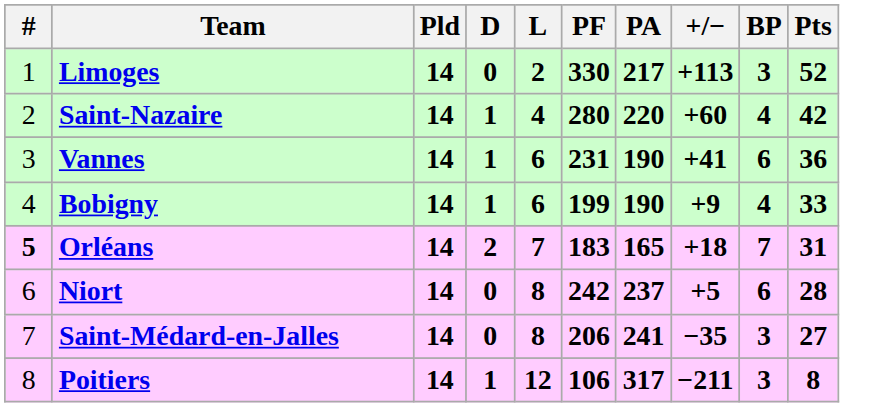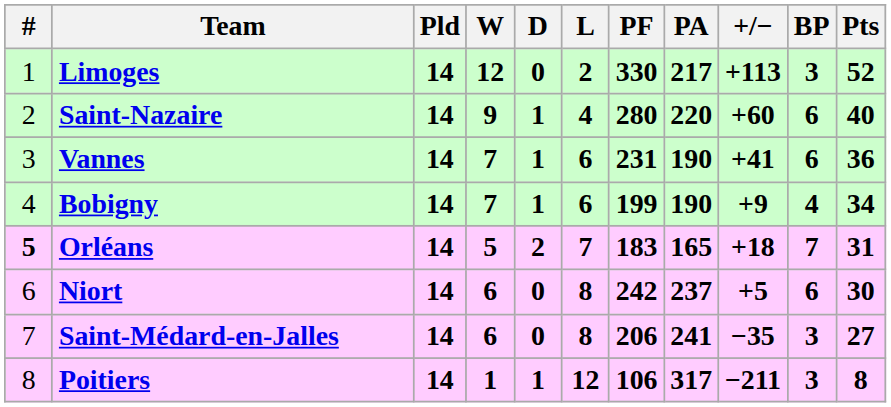 <table class="wikitable" style="text-align: center;">
 <tr>
 <th width="20">#</th>
 <th width="200">Team</th>
 <th width="20">Pld</th>
+<th width="20">W</th>
 <th width="20">D</th>
 <th width="20">L</th>
 <th width="20">PF</th>
 <th width="20">PA</th>
 <th width="25">+/−</th>
 <th width="20">BP</th>
 <th width="20">Pts</th>
 </tr>
 <tr bgcolor=#ccffcc align=center>
 <td>1</td>
 <td align=left><strong><a href='#'>Limoges</a></strong></td>
 <td><strong>14</strong></td>
+<td><strong>12</strong></td>
 <td><strong>0</strong></td>
 <td><strong>2</strong></td>
 <td><strong>330</strong></td>
 <td><strong>217</strong></td>
 <td><strong>+113</strong></td>
 <td><strong>3</strong></td>
 <td><strong>52</strong></td>
 </tr>
 <tr bgcolor=#ccffcc align=center>
 <td>2</td>
 <td align=left><strong><a href='#'>Saint-Nazaire</a></strong></td>
 <td><strong>14</strong></td>
+<td><strong>9</strong></td>
 <td><strong>1</strong></td>
 <td><strong>4</strong></td>
 <td><strong>280</strong></td>
 <td><strong>220</strong></td>
 <td><strong>+60</strong></td>
-<td><strong>4</strong></td>
-<td><strong>42</strong></td>
+<td><strong>6</strong></td>
+<td><strong>40</strong></td>
 </tr>
 <tr bgcolor=#ccffcc align=center>
 <td>3</td>
 <td align=left><strong><a href='#'>Vannes</a></strong></td>
 <td><strong>14</strong></td>
+<td><strong>7</strong></td>
 <td><strong>1</strong></td>
 <td><strong>6</strong></td>
 <td><strong>231</strong></td>
 <td><strong>190</strong></td>
 <td><strong>+41</strong></td>
 <td><strong>6</strong></td>
 <td><strong>36</strong></td>
 </tr>
 <tr bgcolor=#ccffcc align=center>
 <td>4</td>
 <td align=left><strong><a href='#'>Bobigny</a></strong></td>
 <td><strong>14</strong></td>
+<td><strong>7</strong></td>
 <td><strong>1</strong></td>
 <td><strong>6</strong></td>
 <td><strong>199</strong></td>
 <td><strong>190</strong></td>
 <td><strong>+9</strong></td>
 <td><strong>4</strong></td>
-<td><strong>33</strong></td>
+<td><strong>34</strong></td>
 </tr>
 <tr bgcolor=#ffccff align=center>
 <td><strong>5</strong></td>
 <td align=left><strong><a href='#'>Orléans</a></strong></td>
 <td><strong>14</strong></td>
+<td><strong>5</strong></td>
 <td><strong>2</strong></td>
 <td><strong>7</strong></td>
 <td><strong>183</strong></td>
 <td><strong>165</strong></td>
 <td><strong>+18</strong></td>
 <td><strong>7</strong></td>
 <td><strong>31</strong></td>
 </tr>
 <tr bgcolor=#ffccff align=center>
 <td>6</td>
 <td align=left><strong><a href='#'>Niort</a></strong></td>
 <td><strong>14</strong></td>
+<td><strong>6</strong></td>
 <td><strong>0</strong></td>
 <td><strong>8</strong></td>
 <td><strong>242</strong></td>
 <td><strong>237</strong></td>
 <td><strong>+5</strong></td>
 <td><strong>6</strong></td>
-<td><strong>28</strong></td>
+<td><strong>30</strong></td>
 </tr>
 <tr bgcolor=#ffccff align=center>
 <td>7</td>
 <td align=left><strong><a href='#'>Saint-Médard-en-Jalles</a></strong></td>
 <td><strong>14</strong></td>
+<td><strong>6</strong></td>
 <td><strong>0</strong></td>
 <td><strong>8</strong></td>
 <td><strong>206</strong></td>
 <td><strong>241</strong></td>
 <td><strong>−35</strong></td>
 <td><strong>3</strong></td>
 <td><strong>27</strong></td>
 </tr>
 <tr bgcolor=#ffccff align=center>
 <td>8</td>
 <td align=left><strong><a href='#'>Poitiers</a></strong></td>
 <td><strong>14</strong></td>
 <td><strong>1</strong></td>
+<td><strong>1</strong></td>
 <td><strong>12</strong></td>
 <td><strong>106</strong></td>
 <td><strong>317</strong></td>
 <td><strong>−211</strong></td>
 <td><strong>3</strong></td>
 <td><strong>8</strong></td>
 </tr>
 </table>
